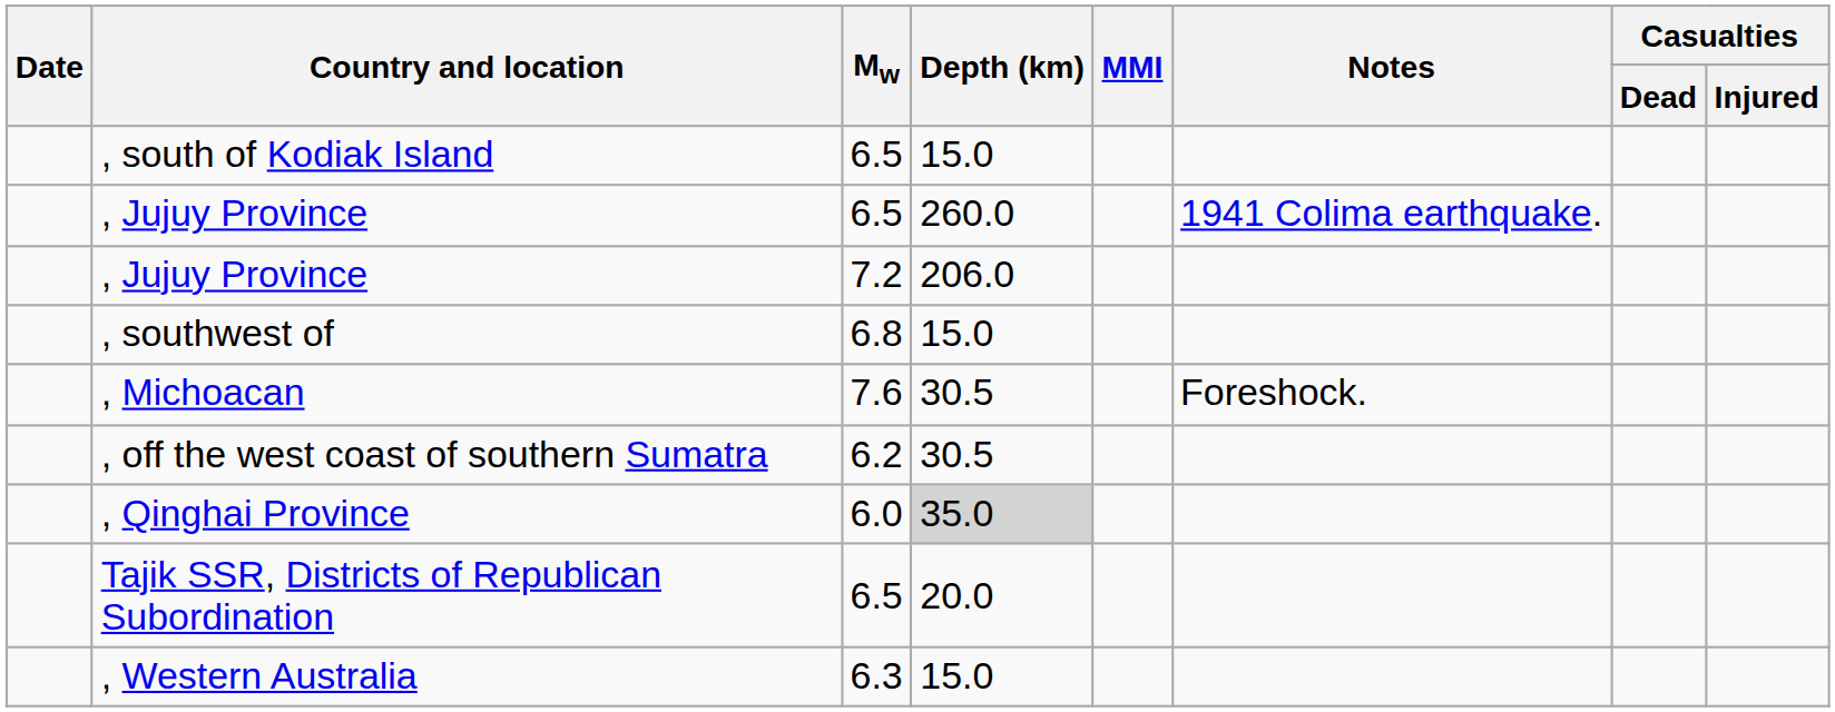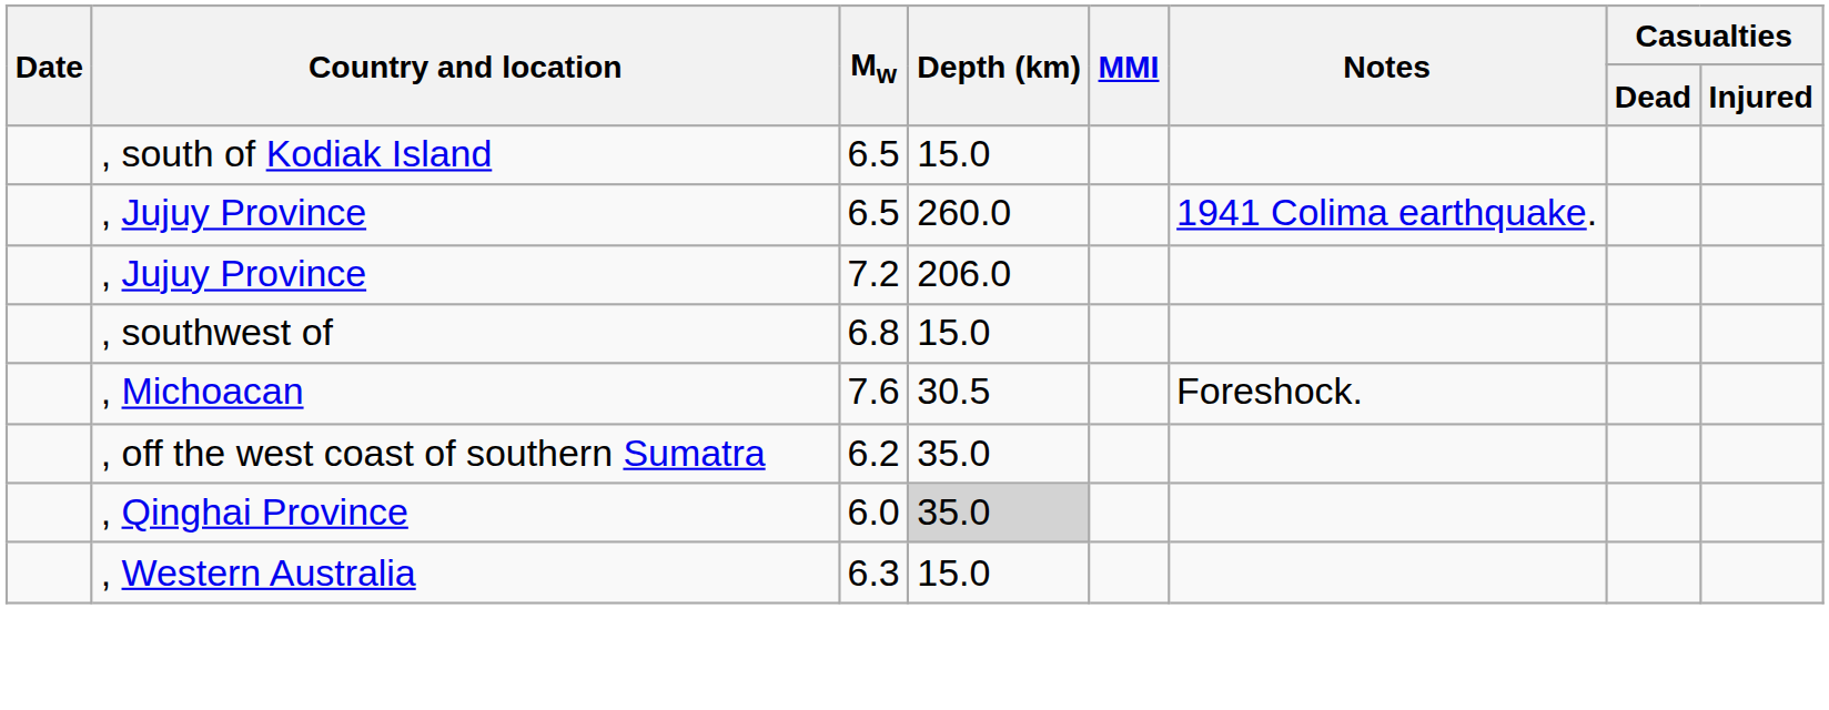 <table class="wikitable sortable sort-under" style="border:1px black; margin-left:1em;">
 <tr>
 <th rowspan="2"><small>Date</small></th>
 <th rowspan="2" style="width: 310px"><small>Country and location</small></th>
 <th rowspan="2"><small>M<sub>w</sub></small></th>
 <th rowspan="2"><small>Depth (km)</small></th>
 <th rowspan="2"><small><a href='#'>MMI</a></small></th>
 <th rowspan="2" class="unsortable"><small>Notes</small></th>
 <th colspan="2"><small>Casualties</small></th>
 </tr>
 <tr>
 <th><small>Dead</small></th>
 <th><small>Injured</small></th>
 </tr>
 <tr>
 <td></td>
 <td>, south of <a href='#'>Kodiak Island</a></td>
 <td>6.5</td>
 <td>15.0</td>
 <td></td>
 <td></td>
 <td></td>
 <td></td>
 </tr>
 <tr>
 <td></td>
 <td>, <a href='#'>Jujuy Province</a></td>
 <td>6.5</td>
 <td>260.0</td>
 <td></td>
 <td><a href='#'>1941 Colima earthquake</a>.</td>
 <td></td>
 <td></td>
 </tr>
 <tr>
 <td></td>
 <td>, <a href='#'>Jujuy Province</a></td>
 <td>7.2</td>
 <td>206.0</td>
 <td></td>
 <td></td>
 <td></td>
 <td></td>
 </tr>
 <tr>
 <td></td>
 <td>, southwest of</td>
 <td>6.8</td>
 <td>15.0</td>
 <td></td>
 <td></td>
 <td></td>
 <td></td>
 </tr>
 <tr>
 <td></td>
 <td>, <a href='#'>Michoacan</a></td>
 <td>7.6</td>
 <td>30.5</td>
 <td></td>
 <td>Foreshock.</td>
 <td></td>
 <td></td>
 </tr>
 <tr>
 <td></td>
 <td>, off the west coast of southern <a href='#'>Sumatra</a></td>
 <td>6.2</td>
-<td>30.5</td>
+<td>35.0</td>
 <td></td>
 <td></td>
 <td></td>
 <td></td>
 </tr>
 <tr>
 <td></td>
 <td>, <a href='#'>Qinghai Province</a></td>
 <td>6.0</td>
 <td style="background: lightgrey;">35.0</td>
 <td></td>
 <td></td>
 <td></td>
 <td></td>
 </tr>
 <tr>
 <td></td>
-<td> <a href='#'>Tajik SSR</a>, <a href='#'>Districts of Republican Subordination</a></td>
-<td>6.5</td>
-<td>20.0</td>
-<td></td>
-<td></td>
-<td></td>
-<td></td>
-</tr>
-<tr>
-<td></td>
 <td>, <a href='#'>Western Australia</a></td>
 <td>6.3</td>
 <td>15.0</td>
 <td></td>
 <td></td>
 <td></td>
 <td></td>
 </tr>
 </table>
